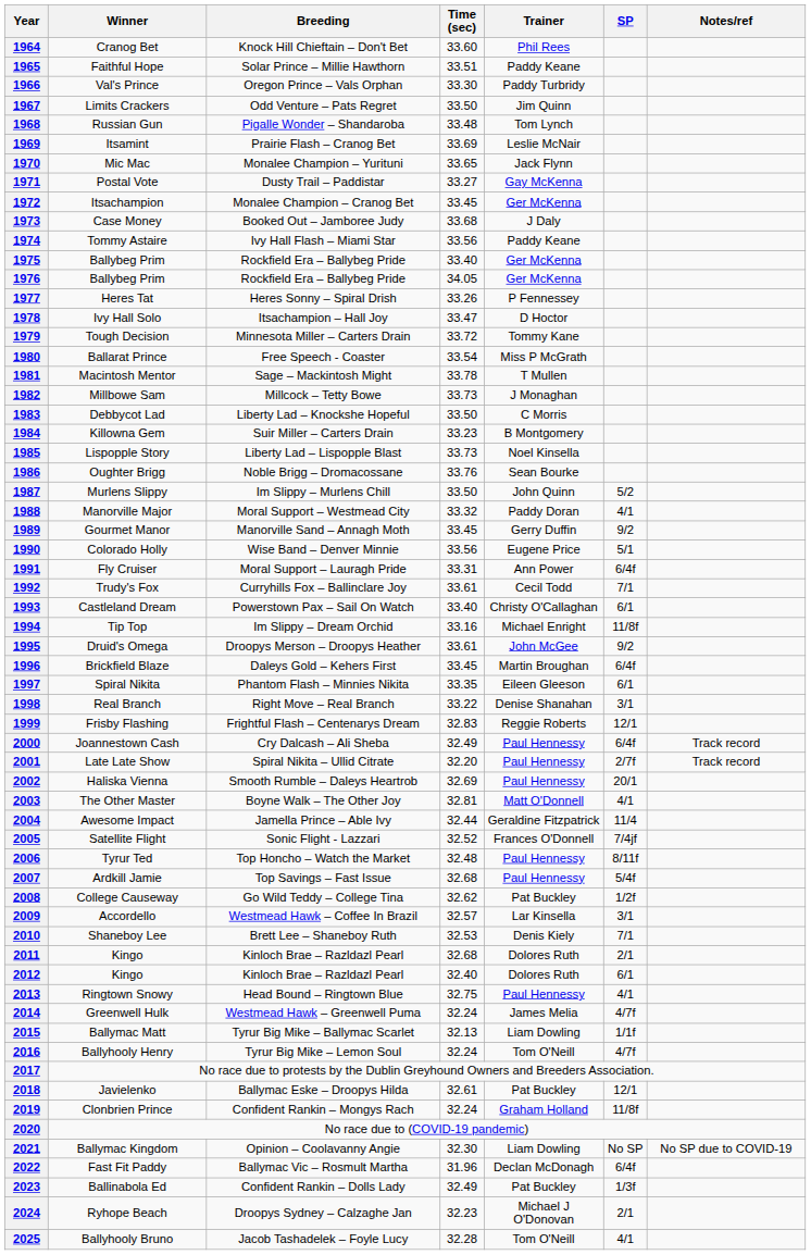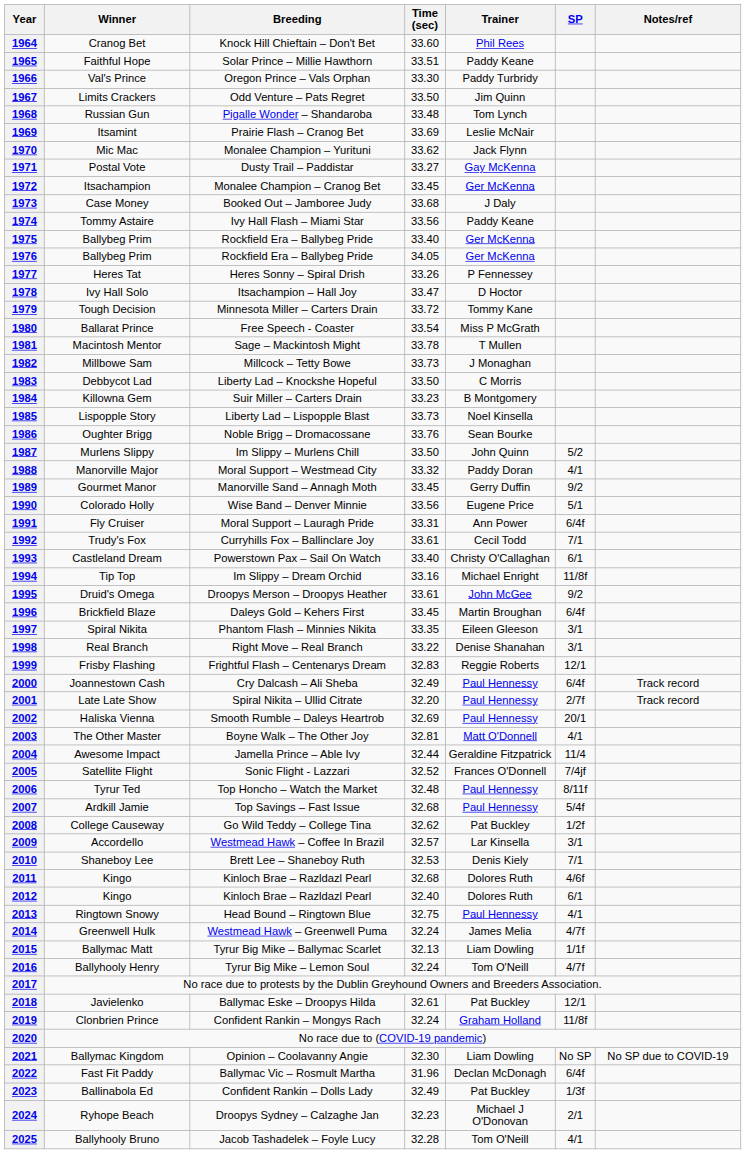 <table class="wikitable" style="text-align:center">
 <tr>
 <th width=50>Year</th>
 <th width=200>Winner</th>
 <th width=300>Breeding</th>
 <th width=50>Time (sec)</th>
 <th width=150>Trainer</th>
 <th width=50><a href='#'>SP</a></th>
 <th width=200>Notes/ref</th>
 </tr>
 <tr>
 <th><a href='#'>1964</a></th>
 <td>Cranog Bet</td>
 <td>Knock Hill Chieftain – Don't Bet</td>
 <td>33.60</td>
 <td><a href='#'>Phil Rees</a></td>
 <td></td>
 <td></td>
 </tr>
 <tr>
 <th><a href='#'>1965</a></th>
 <td>Faithful Hope</td>
 <td>Solar Prince – Millie Hawthorn</td>
 <td>33.51</td>
 <td>Paddy Keane</td>
 <td></td>
 <td></td>
 </tr>
 <tr>
 <th><a href='#'>1966</a></th>
 <td>Val's Prince</td>
 <td>Oregon Prince – Vals Orphan</td>
 <td>33.30</td>
 <td>Paddy Turbridy</td>
 <td></td>
 <td></td>
 </tr>
 <tr>
 <th><a href='#'>1967</a></th>
 <td>Limits Crackers</td>
 <td>Odd Venture – Pats Regret</td>
 <td>33.50</td>
 <td>Jim Quinn</td>
 <td></td>
 <td></td>
 </tr>
 <tr>
 <th><a href='#'>1968</a></th>
 <td>Russian Gun</td>
 <td><a href='#'>Pigalle Wonder</a> – Shandaroba</td>
 <td>33.48</td>
 <td>Tom Lynch</td>
 <td></td>
 <td></td>
 </tr>
 <tr>
 <th><a href='#'>1969</a></th>
 <td>Itsamint</td>
 <td>Prairie Flash – Cranog Bet</td>
 <td>33.69</td>
 <td>Leslie McNair</td>
 <td></td>
 <td></td>
 </tr>
 <tr>
 <th><a href='#'>1970</a></th>
 <td>Mic Mac</td>
 <td>Monalee Champion – Yurituni</td>
-<td>33.65</td>
+<td>33.62</td>
 <td>Jack Flynn</td>
 <td></td>
 <td></td>
 </tr>
 <tr>
 <th><a href='#'>1971</a></th>
 <td>Postal Vote</td>
 <td>Dusty Trail – Paddistar</td>
 <td>33.27</td>
 <td><a href='#'>Gay McKenna</a></td>
 <td></td>
 <td></td>
 </tr>
 <tr>
 <th><a href='#'>1972</a></th>
 <td>Itsachampion</td>
 <td>Monalee Champion – Cranog Bet</td>
 <td>33.45</td>
 <td><a href='#'>Ger McKenna</a></td>
 <td></td>
 <td></td>
 </tr>
 <tr>
 <th><a href='#'>1973</a></th>
 <td>Case Money</td>
 <td>Booked Out – Jamboree Judy</td>
 <td>33.68</td>
 <td>J Daly</td>
 <td></td>
 <td></td>
 </tr>
 <tr>
 <th><a href='#'>1974</a></th>
 <td>Tommy Astaire</td>
 <td>Ivy Hall Flash – Miami Star</td>
 <td>33.56</td>
 <td>Paddy Keane</td>
 <td></td>
 <td></td>
 </tr>
 <tr>
 <th><a href='#'>1975</a></th>
 <td>Ballybeg Prim</td>
 <td>Rockfield Era – Ballybeg Pride</td>
 <td>33.40</td>
 <td><a href='#'>Ger McKenna</a></td>
 <td></td>
 <td></td>
 </tr>
 <tr>
 <th><a href='#'>1976</a></th>
 <td>Ballybeg Prim</td>
 <td>Rockfield Era – Ballybeg Pride</td>
 <td>34.05</td>
 <td><a href='#'>Ger McKenna</a></td>
 <td></td>
 <td></td>
 </tr>
 <tr>
 <th><a href='#'>1977</a></th>
 <td>Heres Tat</td>
 <td>Heres Sonny – Spiral Drish</td>
 <td>33.26</td>
 <td>P Fennessey</td>
 <td></td>
 <td></td>
 </tr>
 <tr>
 <th><a href='#'>1978</a></th>
 <td>Ivy Hall Solo</td>
 <td>Itsachampion – Hall Joy</td>
 <td>33.47</td>
 <td>D Hoctor</td>
 <td></td>
 <td></td>
 </tr>
 <tr>
 <th><a href='#'>1979</a></th>
 <td>Tough Decision</td>
 <td>Minnesota Miller – Carters Drain</td>
 <td>33.72</td>
 <td>Tommy Kane</td>
 <td></td>
 <td></td>
 </tr>
 <tr>
 <th><a href='#'>1980</a></th>
 <td>Ballarat Prince</td>
 <td>Free Speech - Coaster</td>
 <td>33.54</td>
 <td>Miss P McGrath</td>
 <td></td>
 <td></td>
 </tr>
 <tr>
 <th><a href='#'>1981</a></th>
 <td>Macintosh Mentor</td>
 <td>Sage – Mackintosh Might</td>
 <td>33.78</td>
 <td>T Mullen</td>
 <td></td>
 <td></td>
 </tr>
 <tr>
 <th><a href='#'>1982</a></th>
 <td>Millbowe Sam</td>
 <td>Millcock – Tetty Bowe</td>
 <td>33.73</td>
 <td>J Monaghan</td>
 <td></td>
 <td></td>
 </tr>
 <tr>
 <th><a href='#'>1983</a></th>
 <td>Debbycot Lad</td>
 <td>Liberty Lad – Knockshe Hopeful</td>
 <td>33.50</td>
 <td>C Morris</td>
 <td></td>
 <td></td>
 </tr>
 <tr>
 <th><a href='#'>1984</a></th>
 <td>Killowna Gem</td>
 <td>Suir Miller – Carters Drain</td>
 <td>33.23</td>
 <td>B Montgomery</td>
 <td></td>
 <td></td>
 </tr>
 <tr>
 <th><a href='#'>1985</a></th>
 <td>Lispopple Story</td>
 <td>Liberty Lad – Lispopple Blast</td>
 <td>33.73</td>
 <td>Noel Kinsella</td>
 <td></td>
 <td></td>
 </tr>
 <tr>
 <th><a href='#'>1986</a></th>
 <td>Oughter Brigg</td>
 <td>Noble Brigg – Dromacossane</td>
 <td>33.76</td>
 <td>Sean Bourke</td>
 <td></td>
 <td></td>
 </tr>
 <tr>
 <th><a href='#'>1987</a></th>
 <td>Murlens Slippy</td>
 <td>Im Slippy – Murlens Chill</td>
 <td>33.50</td>
 <td>John Quinn</td>
 <td>5/2</td>
 <td></td>
 </tr>
 <tr>
 <th><a href='#'>1988</a></th>
 <td>Manorville Major</td>
 <td>Moral Support – Westmead City</td>
 <td>33.32</td>
 <td>Paddy Doran</td>
 <td>4/1</td>
 <td></td>
 </tr>
 <tr>
 <th><a href='#'>1989</a></th>
 <td>Gourmet Manor</td>
 <td>Manorville Sand – Annagh Moth</td>
 <td>33.45</td>
 <td>Gerry Duffin</td>
 <td>9/2</td>
 <td></td>
 </tr>
 <tr>
 <th><a href='#'>1990</a></th>
 <td>Colorado Holly</td>
 <td>Wise Band – Denver Minnie</td>
 <td>33.56</td>
 <td>Eugene Price</td>
 <td>5/1</td>
 <td></td>
 </tr>
 <tr>
 <th><a href='#'>1991</a></th>
 <td>Fly Cruiser</td>
 <td>Moral Support – Lauragh Pride</td>
 <td>33.31</td>
 <td>Ann Power</td>
 <td>6/4f</td>
 <td></td>
 </tr>
 <tr>
 <th><a href='#'>1992</a></th>
 <td>Trudy's Fox</td>
 <td>Curryhills Fox – Ballinclare Joy</td>
 <td>33.61</td>
 <td>Cecil Todd</td>
 <td>7/1</td>
 <td></td>
 </tr>
 <tr>
 <th><a href='#'>1993</a></th>
 <td>Castleland Dream</td>
 <td>Powerstown Pax – Sail On Watch</td>
 <td>33.40</td>
 <td>Christy O'Callaghan</td>
 <td>6/1</td>
 <td></td>
 </tr>
 <tr>
 <th><a href='#'>1994</a></th>
 <td>Tip Top</td>
 <td>Im Slippy – Dream Orchid</td>
 <td>33.16</td>
 <td>Michael Enright</td>
 <td>11/8f</td>
 <td></td>
 </tr>
 <tr>
 <th><a href='#'>1995</a></th>
 <td>Druid's Omega</td>
 <td>Droopys Merson – Droopys Heather</td>
 <td>33.61</td>
 <td><a href='#'>John McGee</a></td>
 <td>9/2</td>
 <td></td>
 </tr>
 <tr>
 <th><a href='#'>1996</a></th>
 <td>Brickfield Blaze</td>
 <td>Daleys Gold – Kehers First</td>
 <td>33.45</td>
 <td>Martin Broughan</td>
 <td>6/4f</td>
 <td></td>
 </tr>
 <tr>
 <th><a href='#'>1997</a></th>
 <td>Spiral Nikita</td>
 <td>Phantom Flash – Minnies Nikita</td>
 <td>33.35</td>
 <td>Eileen Gleeson</td>
-<td>6/1</td>
+<td>3/1</td>
 <td></td>
 </tr>
 <tr>
 <th><a href='#'>1998</a></th>
 <td>Real Branch</td>
 <td>Right Move – Real Branch</td>
 <td>33.22</td>
 <td>Denise Shanahan</td>
 <td>3/1</td>
 <td></td>
 </tr>
 <tr>
 <th><a href='#'>1999</a></th>
 <td>Frisby Flashing</td>
 <td>Frightful Flash – Centenarys Dream</td>
 <td>32.83</td>
 <td>Reggie Roberts</td>
 <td>12/1</td>
 <td></td>
 </tr>
 <tr>
 <th><a href='#'>2000</a></th>
 <td>Joannestown Cash</td>
 <td>Cry Dalcash – Ali Sheba</td>
 <td>32.49</td>
 <td><a href='#'>Paul Hennessy</a></td>
 <td>6/4f</td>
 <td>Track record</td>
 </tr>
 <tr>
 <th><a href='#'>2001</a></th>
 <td>Late Late Show</td>
 <td>Spiral Nikita – Ullid Citrate</td>
 <td>32.20</td>
 <td><a href='#'>Paul Hennessy</a></td>
 <td>2/7f</td>
 <td>Track record</td>
 </tr>
 <tr>
 <th><a href='#'>2002</a></th>
 <td>Haliska Vienna</td>
 <td>Smooth Rumble – Daleys Heartrob</td>
 <td>32.69</td>
 <td><a href='#'>Paul Hennessy</a></td>
 <td>20/1</td>
 <td></td>
 </tr>
 <tr>
 <th><a href='#'>2003</a></th>
 <td>The Other Master</td>
 <td>Boyne Walk – The Other Joy</td>
 <td>32.81</td>
 <td><a href='#'>Matt O'Donnell</a></td>
 <td>4/1</td>
 <td></td>
 </tr>
 <tr>
 <th><a href='#'>2004</a></th>
 <td>Awesome Impact</td>
 <td>Jamella Prince – Able Ivy</td>
 <td>32.44</td>
 <td>Geraldine Fitzpatrick</td>
 <td>11/4</td>
 <td></td>
 </tr>
 <tr>
 <th><a href='#'>2005</a></th>
 <td>Satellite Flight</td>
 <td>Sonic Flight - Lazzari</td>
 <td>32.52</td>
 <td>Frances O'Donnell</td>
 <td>7/4jf</td>
 <td></td>
 </tr>
 <tr>
 <th><a href='#'>2006</a></th>
 <td>Tyrur Ted</td>
 <td>Top Honcho – Watch the Market</td>
 <td>32.48</td>
 <td><a href='#'>Paul Hennessy</a></td>
 <td>8/11f</td>
 <td></td>
 </tr>
 <tr>
 <th><a href='#'>2007</a></th>
 <td>Ardkill Jamie</td>
 <td>Top Savings – Fast Issue</td>
 <td>32.68</td>
 <td><a href='#'>Paul Hennessy</a></td>
 <td>5/4f</td>
 <td></td>
 </tr>
 <tr>
 <th><a href='#'>2008</a></th>
 <td>College Causeway</td>
 <td>Go Wild Teddy – College Tina</td>
 <td>32.62</td>
 <td>Pat Buckley</td>
 <td>1/2f</td>
 <td></td>
 </tr>
 <tr>
 <th><a href='#'>2009</a></th>
 <td>Accordello</td>
 <td><a href='#'>Westmead Hawk</a> – Coffee In Brazil</td>
 <td>32.57</td>
 <td>Lar Kinsella</td>
 <td>3/1</td>
 <td></td>
 </tr>
 <tr>
 <th><a href='#'>2010</a></th>
 <td>Shaneboy Lee</td>
 <td>Brett Lee – Shaneboy Ruth</td>
 <td>32.53</td>
 <td>Denis Kiely</td>
 <td>7/1</td>
 <td></td>
 </tr>
 <tr>
 <th><a href='#'>2011</a></th>
 <td>Kingo</td>
 <td>Kinloch Brae – Razldazl Pearl</td>
 <td>32.68</td>
 <td>Dolores Ruth</td>
-<td>2/1</td>
+<td>4/6f</td>
 <td></td>
 </tr>
 <tr>
 <th><a href='#'>2012</a></th>
 <td>Kingo</td>
 <td>Kinloch Brae – Razldazl Pearl</td>
 <td>32.40</td>
 <td>Dolores Ruth</td>
 <td>6/1</td>
 <td></td>
 </tr>
 <tr>
 <th><a href='#'>2013</a></th>
 <td>Ringtown Snowy</td>
 <td>Head Bound – Ringtown Blue</td>
 <td>32.75</td>
 <td><a href='#'>Paul Hennessy</a></td>
 <td>4/1</td>
 <td></td>
 </tr>
 <tr>
 <th><a href='#'>2014</a></th>
 <td>Greenwell Hulk</td>
 <td><a href='#'>Westmead Hawk</a> – Greenwell Puma</td>
 <td>32.24</td>
 <td>James Melia</td>
 <td>4/7f</td>
 <td></td>
 </tr>
 <tr>
 <th><a href='#'>2015</a></th>
 <td>Ballymac Matt</td>
 <td>Tyrur Big Mike – Ballymac Scarlet</td>
 <td>32.13</td>
 <td>Liam Dowling</td>
 <td>1/1f</td>
 <td></td>
 </tr>
 <tr>
 <th><a href='#'>2016</a></th>
 <td>Ballyhooly Henry</td>
 <td>Tyrur Big Mike – Lemon Soul</td>
 <td>32.24</td>
 <td>Tom O'Neill</td>
 <td>4/7f</td>
 <td></td>
 </tr>
 <tr>
 <th><a href='#'>2017</a></th>
 <td colspan=6>No race due to protests by the  Dublin Greyhound Owners and Breeders Association.</td>
 </tr>
 <tr>
 <th><a href='#'>2018</a></th>
 <td>Javielenko</td>
 <td>Ballymac Eske – Droopys Hilda</td>
 <td>32.61</td>
 <td>Pat Buckley</td>
 <td>12/1</td>
 <td></td>
 </tr>
 <tr>
 <th><a href='#'>2019</a></th>
 <td>Clonbrien Prince</td>
 <td>Confident Rankin – Mongys Rach</td>
 <td>32.24</td>
 <td><a href='#'>Graham Holland</a></td>
 <td>11/8f</td>
 <td></td>
 </tr>
 <tr>
 <th><a href='#'>2020</a></th>
 <td colspan=6>No race due to (<a href='#'>COVID-19 pandemic</a>)</td>
 </tr>
 <tr>
 <th><a href='#'>2021</a></th>
 <td>Ballymac Kingdom</td>
 <td> Opinion – Coolavanny Angie</td>
 <td>32.30</td>
 <td>Liam Dowling</td>
 <td>No SP</td>
 <td>No SP due to COVID-19</td>
 </tr>
 <tr>
 <th><a href='#'>2022</a></th>
 <td>Fast Fit Paddy</td>
 <td>Ballymac Vic – Rosmult Martha</td>
 <td>31.96</td>
 <td>Declan McDonagh</td>
 <td>6/4f</td>
 <td></td>
 </tr>
 <tr>
 <th><a href='#'>2023</a></th>
 <td>Ballinabola Ed</td>
 <td>Confident Rankin – Dolls Lady</td>
 <td>32.49</td>
 <td>Pat Buckley</td>
 <td>1/3f</td>
 <td></td>
 </tr>
 <tr>
 <th><a href='#'>2024</a></th>
 <td>Ryhope Beach</td>
 <td>Droopys Sydney – Calzaghe Jan</td>
 <td>32.23</td>
 <td>Michael J O'Donovan</td>
 <td>2/1</td>
 <td></td>
 </tr>
 <tr>
 <th><a href='#'>2025</a></th>
 <td>Ballyhooly Bruno</td>
 <td>Jacob Tashadelek – Foyle Lucy</td>
 <td>32.28</td>
 <td>Tom O'Neill</td>
 <td>4/1</td>
 <td></td>
 </tr>
 </table>
